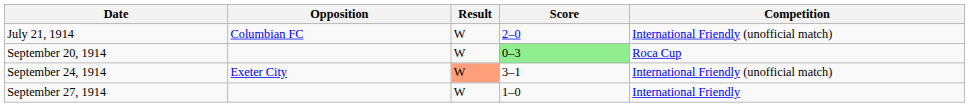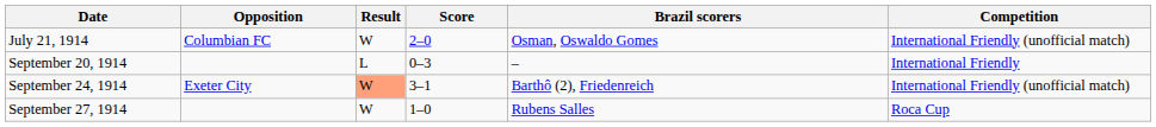 <table class="wikitable" style="text-align: left;">
 <tr>
 <th width=12%>Date</th>
 <th width=12%>Opposition</th>
 <th width=1%>Result</th>
 <th width=7%>Score</th>
+<th width=26%>Brazil scorers</th>
 <th width=18%>Competition</th>
 </tr>
 <tr>
 <td>July 21, 1914</td>
 <td> <a href='#'>Columbian FC</a></td>
 <td>W</td>
 <td><a href='#'>2–0</a></td>
+<td><a href='#'>Osman</a>, <a href='#'>Oswaldo Gomes</a></td>
 <td><a href='#'>International Friendly</a> (unofficial match)</td>
 </tr>
 <tr>
 <td>September 20, 1914</td>
 <td></td>
-<td>W</td>
-<td style="background: lightgreen;">0–3</td>
-<td><a href='#'>Roca Cup</a></td>
+<td>L</td>
+<td>0–3</td>
+<td>–</td>
+<td><a href='#'>International Friendly</a></td>
 </tr>
 <tr>
 <td>September 24, 1914</td>
 <td> <a href='#'>Exeter City</a></td>
 <td style="background: lightsalmon;">W</td>
 <td>3–1</td>
+<td><a href='#'>Barthô</a> (2), <a href='#'>Friedenreich</a></td>
 <td><a href='#'>International Friendly</a> (unofficial match)</td>
 </tr>
 <tr>
 <td>September 27, 1914</td>
 <td></td>
 <td>W</td>
 <td>1–0</td>
-<td><a href='#'>International Friendly</a></td>
+<td><a href='#'>Rubens Salles</a></td>
+<td><a href='#'>Roca Cup</a></td>
 </tr>
 </table>
